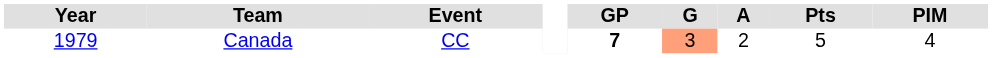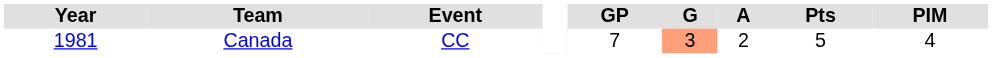 <table border="0" cellpadding="1" cellspacing="0" style="text-align:center; width:50em">
 <tr ALIGN="center" bgcolor="#e0e0e0">
 <th>Year</th>
 <th>Team</th>
 <th>Event</th>
 <th rowspan="99" bgcolor="#ffffff"> </th>
 <th>GP</th>
 <th>G</th>
 <th>A</th>
 <th>Pts</th>
 <th>PIM</th>
 </tr>
 <tr>
-<td><a href='#'>1979</a></td>
+<td><a href='#'>1981</a></td>
 <td><a href='#'>Canada</a></td>
 <td><a href='#'>CC</a></td>
-<td><strong>7</strong></td>
+<td>7</td>
 <td style="background: lightsalmon;">3</td>
 <td>2</td>
 <td>5</td>
 <td>4</td>
 </tr>
 </table>
